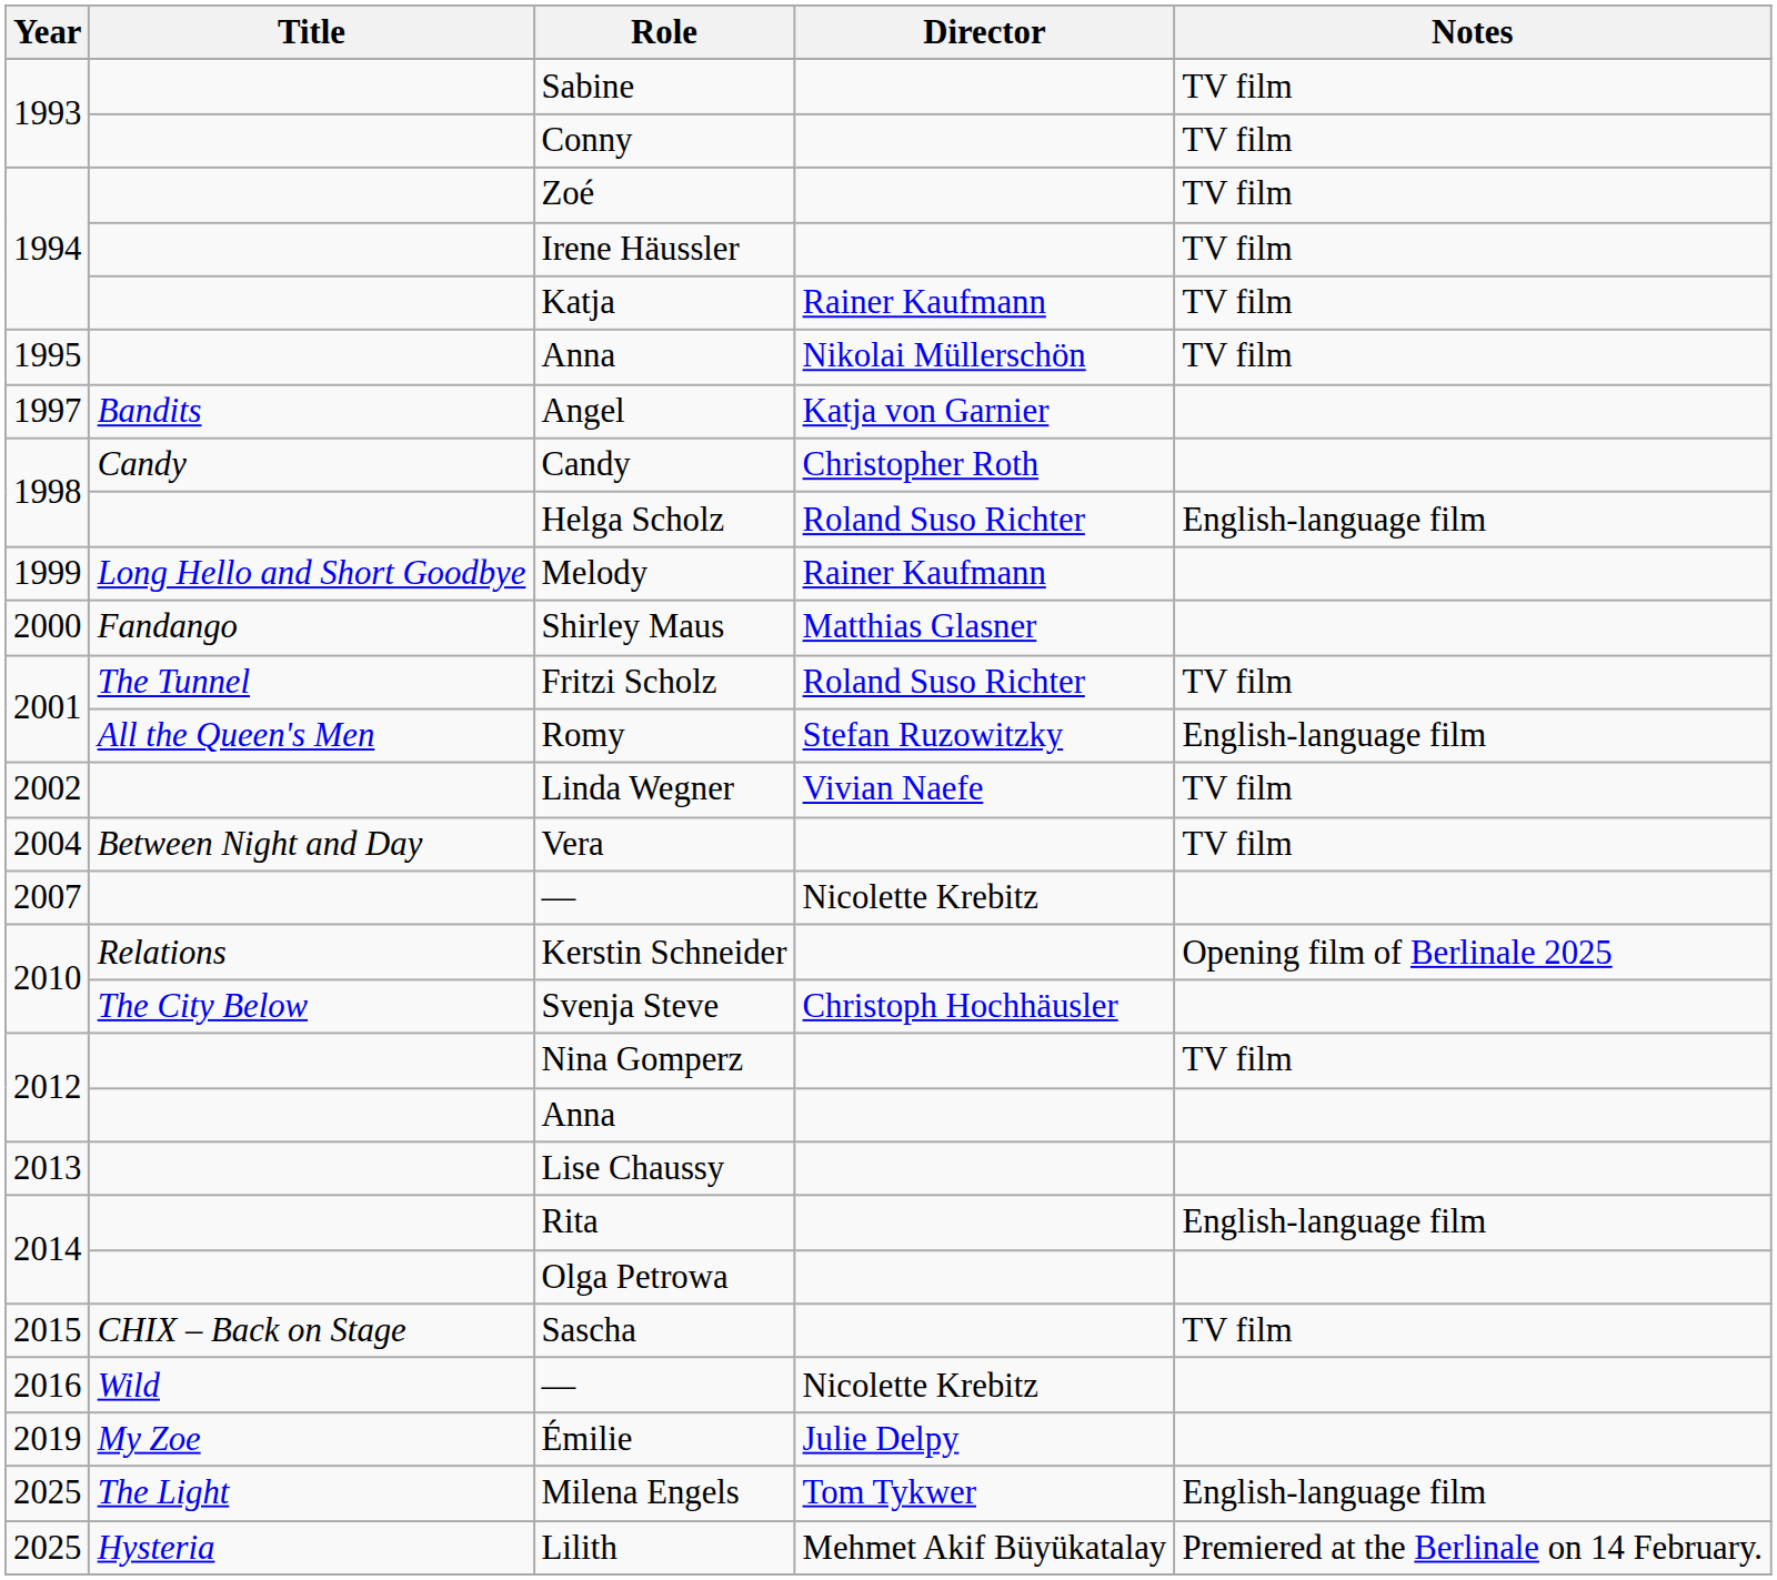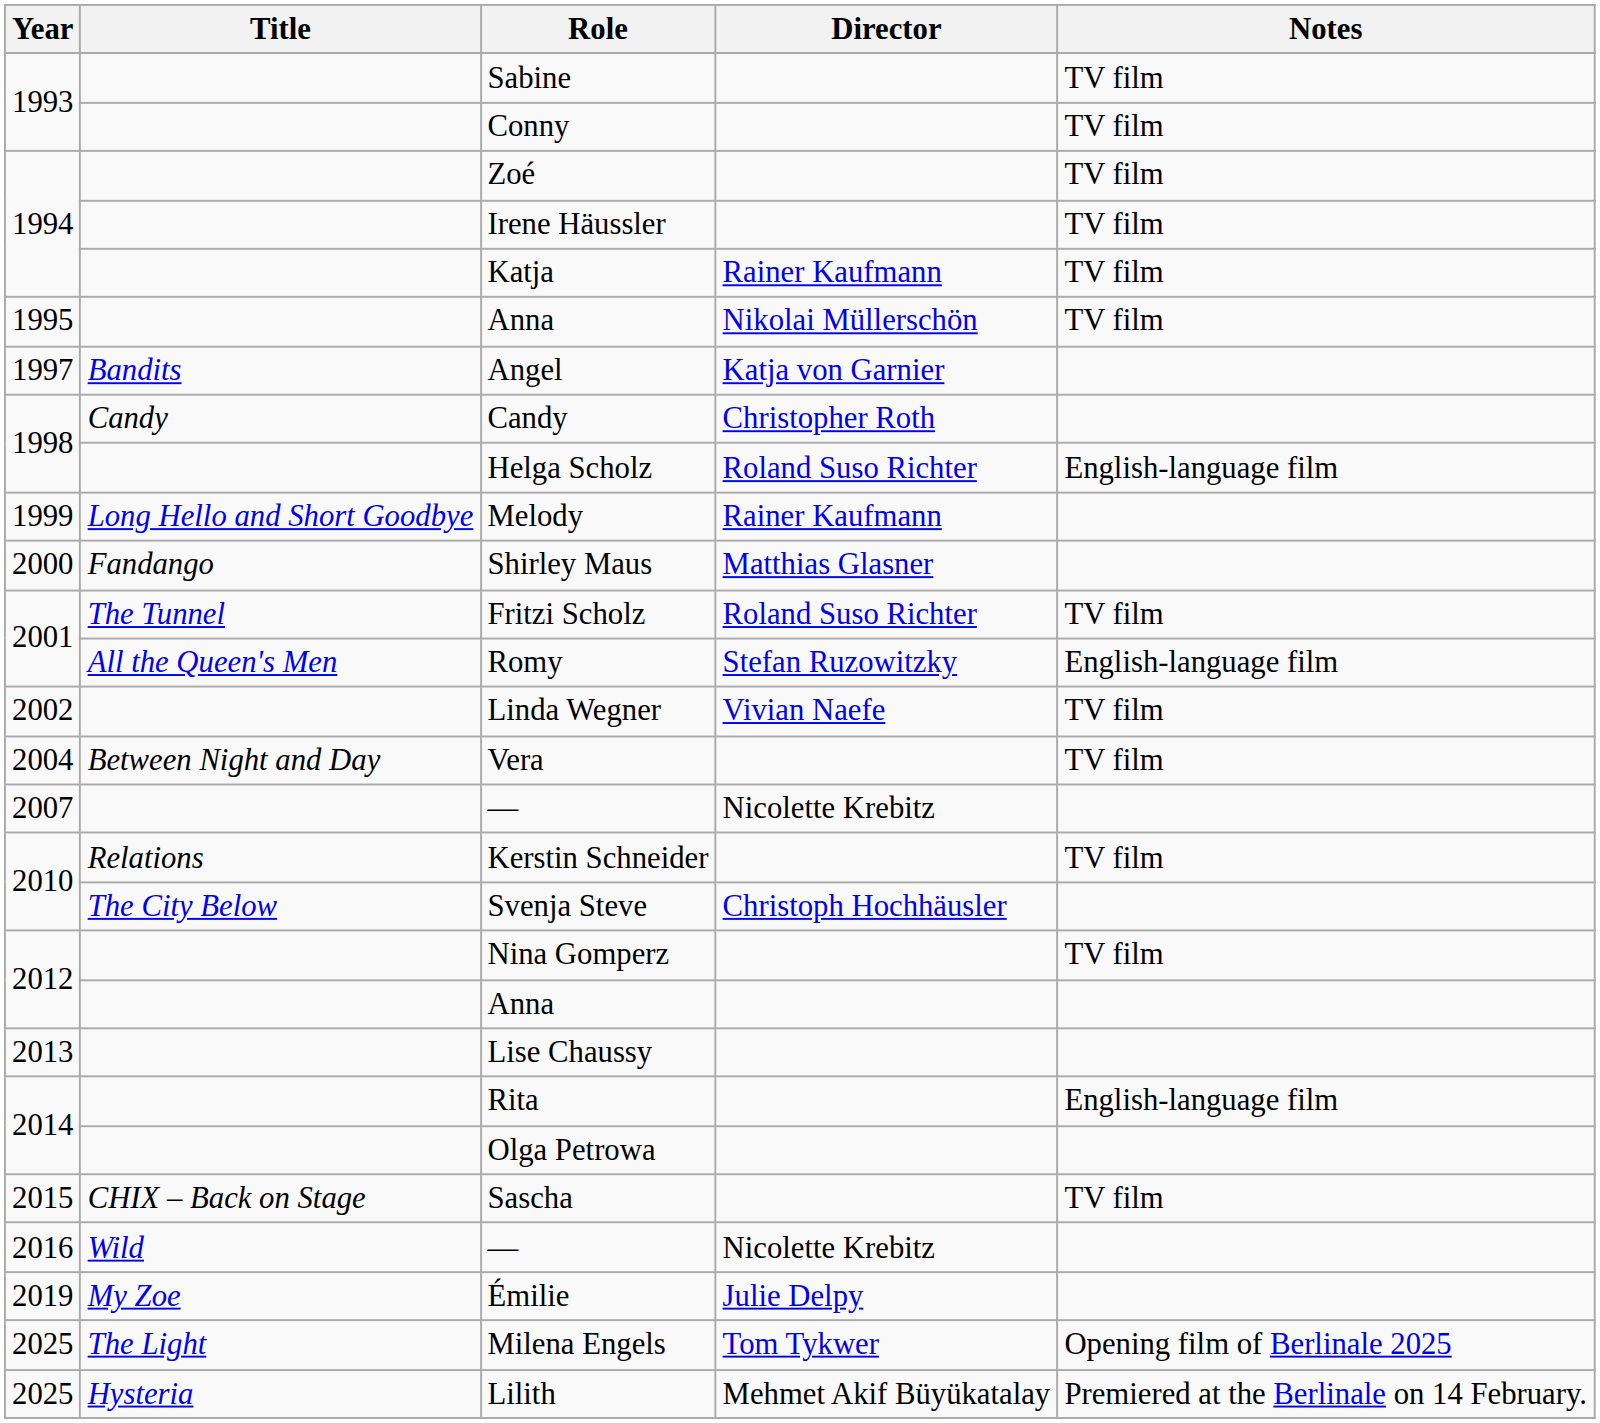 <table class="wikitable sortable">
 <tr>
 <th>Year</th>
 <th>Title</th>
 <th>Role</th>
 <th>Director</th>
 <th class="unsortable">Notes</th>
 </tr>
 <tr>
 </tr>
 <tr>
 <td rowspan=2>1993</td>
 <td><em></em></td>
 <td>Sabine</td>
 <td></td>
 <td>TV film</td>
 </tr>
 <tr>
 <td><em></em></td>
 <td>Conny</td>
 <td></td>
 <td>TV film</td>
 </tr>
 <tr>
 <td rowspan=3>1994</td>
 <td><em></em></td>
 <td>Zoé</td>
 <td></td>
 <td>TV film</td>
 </tr>
 <tr>
 <td><em></em></td>
 <td>Irene Häussler</td>
 <td></td>
 <td>TV film</td>
 </tr>
 <tr>
 <td><em></em></td>
 <td>Katja</td>
 <td><a href='#'>Rainer Kaufmann</a></td>
 <td>TV film</td>
 </tr>
 <tr>
 <td>1995</td>
 <td><em></em></td>
 <td>Anna</td>
 <td><a href='#'>Nikolai Müllerschön</a></td>
 <td>TV film</td>
 </tr>
 <tr>
 <td>1997</td>
 <td><em><a href='#'>Bandits</a></em></td>
 <td>Angel</td>
 <td><a href='#'>Katja von Garnier</a></td>
 <td></td>
 </tr>
 <tr>
 <td rowspan=2>1998</td>
 <td><em>Candy</em></td>
 <td>Candy</td>
 <td><a href='#'>Christopher Roth</a></td>
 <td></td>
 </tr>
 <tr>
 <td><em></em></td>
 <td>Helga Scholz</td>
 <td><a href='#'>Roland Suso Richter</a></td>
 <td>English-language film</td>
 </tr>
 <tr>
 <td>1999</td>
 <td><em><a href='#'>Long Hello and Short Goodbye</a></em></td>
 <td>Melody</td>
 <td><a href='#'>Rainer Kaufmann</a></td>
 <td></td>
 </tr>
 <tr>
 <td>2000</td>
 <td><em>Fandango</em></td>
 <td>Shirley Maus</td>
 <td><a href='#'>Matthias Glasner</a></td>
 <td></td>
 </tr>
 <tr>
 <td rowspan=2>2001</td>
 <td><em><a href='#'>The Tunnel</a></em></td>
 <td>Fritzi Scholz</td>
 <td><a href='#'>Roland Suso Richter</a></td>
 <td>TV film</td>
 </tr>
 <tr>
 <td><em><a href='#'>All the Queen's Men</a></em></td>
 <td>Romy</td>
 <td><a href='#'>Stefan Ruzowitzky</a></td>
 <td>English-language film</td>
 </tr>
 <tr>
 <td>2002</td>
 <td><em></em></td>
 <td>Linda Wegner</td>
 <td><a href='#'>Vivian Naefe</a></td>
 <td>TV film</td>
 </tr>
 <tr>
 <td>2004</td>
 <td><em>Between Night and Day</em></td>
 <td>Vera</td>
 <td></td>
 <td>TV film</td>
 </tr>
 <tr>
 <td>2007</td>
 <td><em></em></td>
 <td>—</td>
 <td>Nicolette Krebitz</td>
 <td></td>
 </tr>
 <tr>
 <td rowspan=2>2010</td>
 <td><em>Relations</em></td>
 <td>Kerstin Schneider</td>
 <td></td>
-<td>Opening film of <a href='#'>Berlinale 2025</a></td>
+<td>TV film</td>
 </tr>
 <tr>
 <td><em><a href='#'>The City Below</a></em></td>
 <td>Svenja Steve</td>
 <td><a href='#'>Christoph Hochhäusler</a></td>
 <td></td>
 </tr>
 <tr>
 <td rowspan=2>2012</td>
 <td><em></em></td>
 <td>Nina Gomperz</td>
 <td></td>
 <td>TV film</td>
 </tr>
 <tr>
 <td><em></em></td>
 <td>Anna</td>
 <td></td>
 <td></td>
 </tr>
 <tr>
 <td>2013</td>
 <td><em></em></td>
 <td>Lise Chaussy</td>
 <td></td>
 <td></td>
 </tr>
 <tr>
 <td rowspan=2>2014</td>
 <td><em></em></td>
 <td>Rita</td>
 <td></td>
 <td>English-language film</td>
 </tr>
 <tr>
 <td><em></em></td>
 <td>Olga Petrowa</td>
 <td></td>
 <td></td>
 </tr>
 <tr>
 <td>2015</td>
 <td><em>CHIX – Back on Stage</em></td>
 <td>Sascha</td>
 <td></td>
 <td>TV film</td>
 </tr>
 <tr>
 <td>2016</td>
 <td><em><a href='#'>Wild</a></em></td>
 <td>—</td>
 <td>Nicolette Krebitz</td>
 <td></td>
 </tr>
 <tr>
 <td>2019</td>
 <td><em><a href='#'>My Zoe</a></em></td>
 <td>Émilie</td>
 <td><a href='#'>Julie Delpy</a></td>
 <td></td>
 </tr>
 <tr>
 <td>2025</td>
 <td><em><a href='#'>The Light</a></em></td>
 <td>Milena Engels</td>
 <td><a href='#'>Tom Tykwer</a></td>
-<td>English-language film</td>
+<td>Opening film of <a href='#'>Berlinale 2025</a></td>
 </tr>
 <tr>
 <td>2025</td>
 <td><em><a href='#'>Hysteria</a></em></td>
 <td>Lilith</td>
 <td>Mehmet Akif Büyükatalay</td>
 <td>Premiered at the <a href='#'>Berlinale</a> on 14 February.</td>
 </tr>
 <tr>
 </tr>
 </table>
